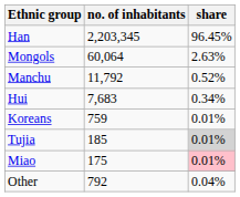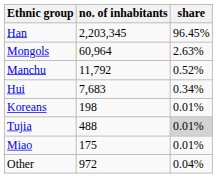 <table class="wikitable">
 <tr>
 <th>Ethnic group</th>
 <th>no. of inhabitants</th>
 <th>share</th>
 </tr>
 <tr>
 <td><a href='#'>Han</a></td>
 <td>2,203,345</td>
 <td>96.45%</td>
 </tr>
 <tr>
 <td><a href='#'>Mongols</a></td>
-<td>60,064</td>
+<td>60,964</td>
 <td>2.63%</td>
 </tr>
 <tr>
 <td><a href='#'>Manchu</a></td>
 <td>11,792</td>
 <td>0.52%</td>
 </tr>
 <tr>
 <td><a href='#'>Hui</a></td>
 <td>7,683</td>
 <td>0.34%</td>
 </tr>
 <tr>
 <td><a href='#'>Koreans</a></td>
-<td>759</td>
+<td>198</td>
 <td>0.01%</td>
 </tr>
 <tr>
 <td><a href='#'>Tujia</a></td>
-<td>185</td>
+<td>488</td>
 <td style="background: lightgrey;">0.01%</td>
 </tr>
 <tr>
 <td><a href='#'>Miao</a></td>
 <td>175</td>
-<td style="background: pink;">0.01%</td>
+<td>0.01%</td>
 </tr>
 <tr>
 <td>Other</td>
-<td>792</td>
+<td>972</td>
 <td>0.04%</td>
 </tr>
 </table>
